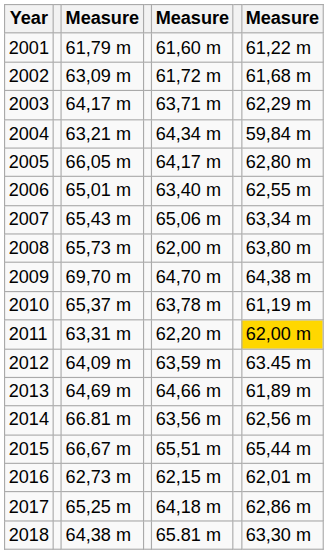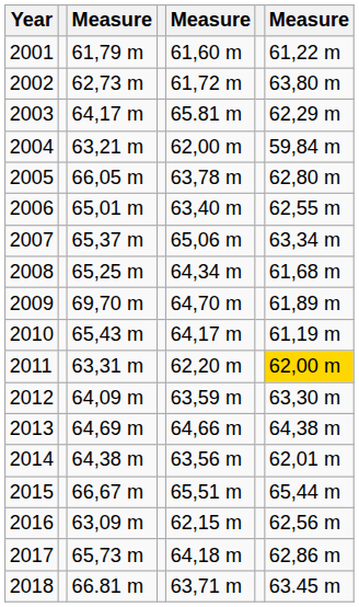 <table class="wikitable">
 <tr>
 <th>Year</th>
 <th></th>
 <th>Measure</th>
 <th></th>
 <th>Measure</th>
 <th></th>
 <th>Measure</th>
 </tr>
 <tr>
 <td>2001</td>
 <td></td>
 <td>61,79 m</td>
 <td></td>
 <td>61,60 m</td>
 <td></td>
 <td>61,22 m</td>
 </tr>
 <tr>
 <td>2002</td>
 <td></td>
-<td>63,09 m</td>
+<td>62,73 m</td>
 <td></td>
 <td>61,72 m</td>
 <td></td>
-<td>61,68 m</td>
+<td>63,80 m</td>
 </tr>
 <tr>
 <td>2003</td>
 <td></td>
 <td>64,17 m</td>
 <td></td>
-<td>63,71 m</td>
+<td>65.81 m</td>
 <td></td>
 <td>62,29 m</td>
 </tr>
 <tr>
 <td>2004</td>
 <td></td>
 <td>63,21 m</td>
 <td></td>
-<td>64,34 m</td>
+<td>62,00 m</td>
 <td></td>
 <td>59,84 m</td>
 </tr>
 <tr>
 <td>2005</td>
 <td></td>
 <td>66,05 m</td>
 <td></td>
-<td>64,17 m</td>
+<td>63,78 m</td>
 <td></td>
 <td>62,80 m</td>
 </tr>
 <tr>
 <td>2006</td>
 <td></td>
 <td>65,01 m</td>
 <td></td>
 <td>63,40 m</td>
 <td></td>
 <td>62,55 m</td>
 </tr>
 <tr>
 <td>2007</td>
 <td></td>
-<td>65,43 m</td>
+<td>65,37 m</td>
 <td></td>
 <td>65,06 m</td>
 <td></td>
 <td>63,34 m</td>
 </tr>
 <tr>
 <td>2008</td>
 <td></td>
-<td>65,73 m</td>
+<td>65,25 m</td>
 <td></td>
-<td>62,00 m</td>
+<td>64,34 m</td>
 <td></td>
-<td>63,80 m</td>
+<td>61,68 m</td>
 </tr>
 <tr>
 <td>2009</td>
 <td></td>
 <td>69,70 m</td>
 <td></td>
 <td>64,70 m</td>
 <td></td>
-<td>64,38 m</td>
+<td>61,89 m</td>
 </tr>
 <tr>
 <td>2010</td>
 <td></td>
-<td>65,37 m</td>
+<td>65,43 m</td>
 <td></td>
-<td>63,78 m</td>
+<td>64,17 m</td>
 <td></td>
 <td>61,19 m</td>
 </tr>
 <tr>
 <td>2011</td>
 <td></td>
 <td>63,31 m</td>
 <td></td>
 <td>62,20 m</td>
 <td></td>
 <td style="background: gold;">62,00 m</td>
 </tr>
 <tr>
 <td>2012</td>
 <td></td>
 <td>64,09 m</td>
 <td></td>
 <td>63,59 m</td>
 <td></td>
-<td>63.45 m</td>
+<td>63,30 m</td>
 </tr>
 <tr>
 <td>2013</td>
 <td></td>
 <td>64,69 m</td>
 <td></td>
 <td>64,66 m</td>
 <td></td>
-<td>61,89 m</td>
+<td>64,38 m</td>
 </tr>
 <tr>
 <td>2014</td>
 <td></td>
-<td>66.81 m</td>
+<td>64,38 m</td>
 <td></td>
 <td>63,56 m</td>
 <td></td>
-<td>62,56 m</td>
+<td>62,01 m</td>
 </tr>
 <tr>
 <td>2015</td>
 <td></td>
 <td>66,67 m</td>
 <td></td>
 <td>65,51 m</td>
 <td></td>
 <td>65,44 m</td>
 </tr>
 <tr>
 <td>2016</td>
 <td></td>
-<td>62,73 m</td>
+<td>63,09 m</td>
 <td></td>
 <td>62,15 m</td>
 <td></td>
-<td>62,01 m</td>
+<td>62,56 m</td>
 </tr>
 <tr>
 <td>2017</td>
 <td></td>
-<td>65,25 m</td>
+<td>65,73 m</td>
 <td></td>
 <td>64,18 m</td>
 <td></td>
 <td>62,86 m</td>
 </tr>
 <tr>
 <td>2018</td>
 <td></td>
-<td>64,38 m</td>
+<td>66.81 m</td>
 <td></td>
-<td>65.81 m</td>
+<td>63,71 m</td>
 <td></td>
-<td>63,30 m</td>
+<td>63.45 m</td>
 </tr>
 </table>
